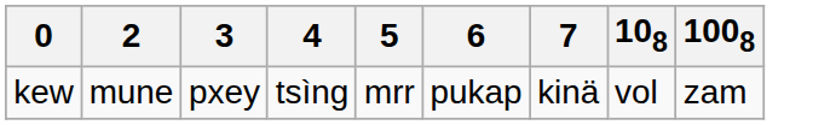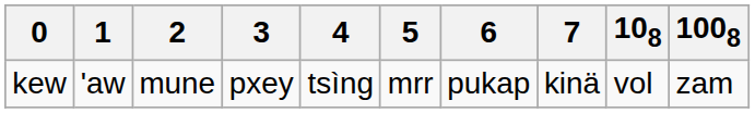 <table class="wikitable">
 <tr>
 <th>0</th>
+<th>1</th>
 <th>2</th>
 <th>3</th>
 <th>4</th>
 <th>5</th>
 <th>6</th>
 <th>7</th>
 <th>10<sub>8</sub></th>
 <th>100<sub>8</sub></th>
 </tr>
 <tr>
 <td>kew</td>
+<td>'aw</td>
 <td>mune</td>
 <td>pxey</td>
 <td>tsìng</td>
 <td>mrr</td>
 <td>pukap</td>
 <td>kinä</td>
 <td>vol</td>
 <td>zam</td>
 </tr>
 </table>
